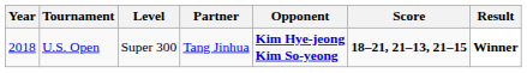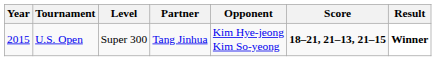 <table class="sortable wikitable" style="font-size: 90%;">
 <tr>
 <th>Year</th>
 <th>Tournament</th>
 <th>Level</th>
 <th>Partner</th>
 <th>Opponent</th>
 <th>Score</th>
 <th>Result</th>
 </tr>
 <tr>
-<td align="center"><a href='#'>2018</a></td>
+<td align="center"><a href='#'>2015</a></td>
 <td align="left"><a href='#'>U.S. Open</a></td>
 <td align="left">Super 300</td>
 <td align="left"> <a href='#'>Tang Jinhua</a></td>
-<td align="left"><strong> <a href='#'>Kim Hye-jeong</a><br> <a href='#'>Kim So-yeong</a></strong></td>
+<td align="left"> <a href='#'>Kim Hye-jeong</a><br> <a href='#'>Kim So-yeong</a></td>
 <td align="left"><strong>18–21, 21–13, 21–15</strong></td>
 <td style="text-align:left; background:white"> <strong>Winner</strong></td>
 </tr>
 </table>
